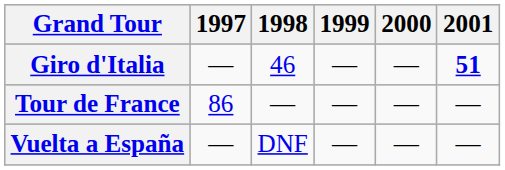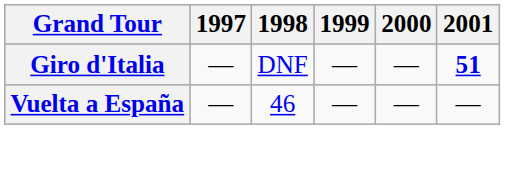 <table class="wikitable plainrowheaders">
 <tr>
 <th scope="col"><a href='#'>Grand Tour</a></th>
 <th scope="col">1997</th>
 <th scope="col">1998</th>
 <th scope="col">1999</th>
 <th scope="col">2000</th>
 <th scope="col">2001</th>
 </tr>
 <tr style="text-align:center;">
 <th scope="row"> <a href='#'>Giro d'Italia</a></th>
 <td>—</td>
-<td><a href='#'>46</a></td>
+<td><a href='#'>DNF</a></td>
 <td>—</td>
 <td>—</td>
 <td><strong><a href='#'>51</a></strong></td>
 </tr>
 <tr style="text-align:center;">
-<th scope="row"> <a href='#'>Tour de France</a></th>
-<td><a href='#'>86</a></td>
-<td>—</td>
-<td>—</td>
-<td>—</td>
-<td>—</td>
-</tr>
-<tr style="text-align:center;">
 <th scope="row"> <a href='#'>Vuelta a España</a></th>
 <td>—</td>
-<td><a href='#'>DNF</a></td>
+<td><a href='#'>46</a></td>
 <td>—</td>
 <td>—</td>
 <td>—</td>
 </tr>
 </table>
